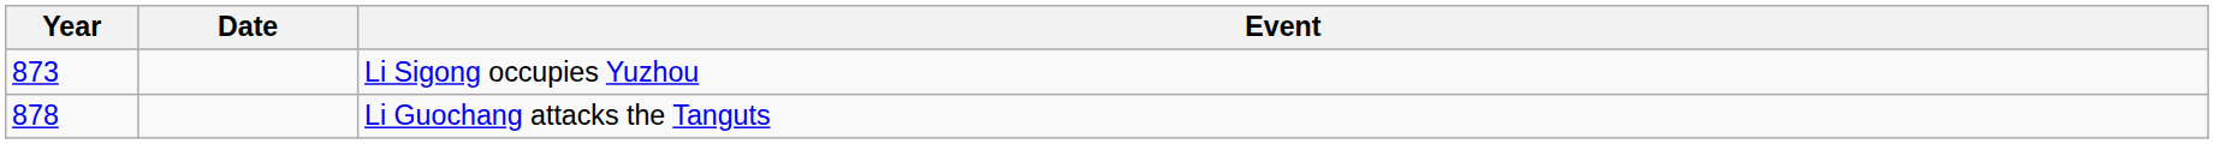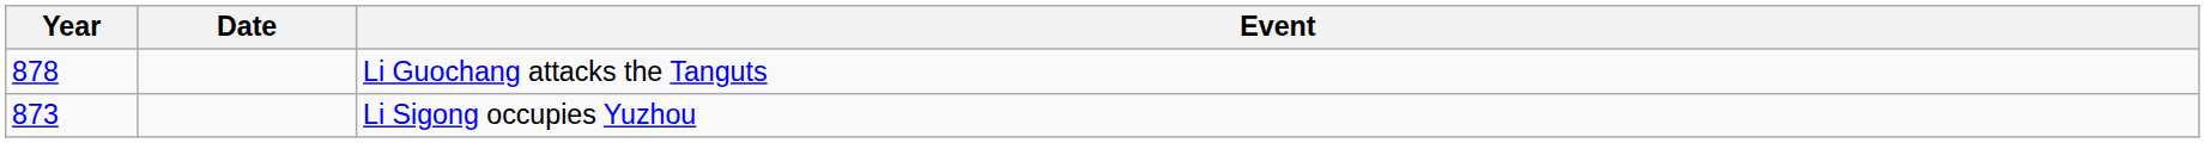 <table class="wikitable" width="100%">
 <tr>
 <th style="width:6%">Year</th>
 <th style="width:10%">Date</th>
 <th>Event</th>
 </tr>
 <tr>
+<td><a href='#'>878</a></td>
+<td></td>
+<td><a href='#'>Li Guochang</a> attacks the <a href='#'>Tanguts</a></td>
+</tr>
+<tr>
 <td><a href='#'>873</a></td>
 <td></td>
 <td><a href='#'>Li Sigong</a> occupies <a href='#'>Yuzhou</a></td>
 </tr>
-<tr>
-<td><a href='#'>878</a></td>
-<td></td>
-<td><a href='#'>Li Guochang</a> attacks the <a href='#'>Tanguts</a></td>
-</tr>
 </table>
